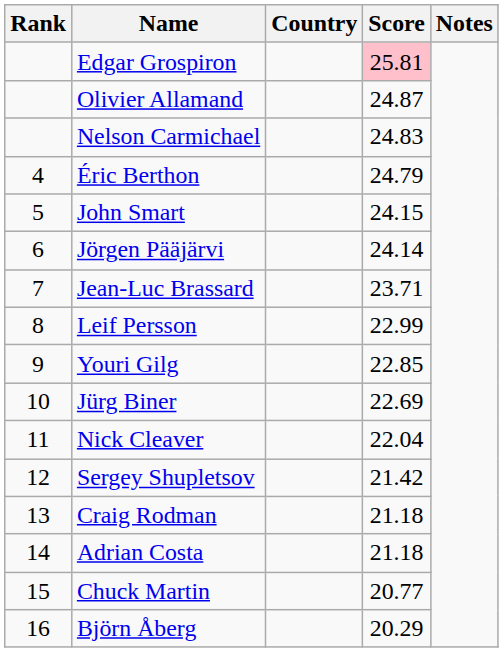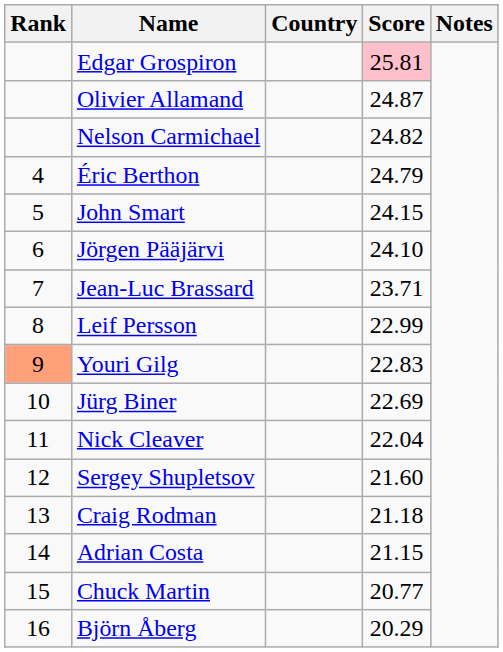 <table class="wikitable sortable" style="text-align:center">
 <tr>
 <th>Rank</th>
 <th>Name</th>
 <th>Country</th>
 <th>Score</th>
 <th>Notes</th>
 </tr>
 <tr>
 <td></td>
 <td align=left><a href='#'>Edgar Grospiron</a></td>
 <td align=left></td>
 <td style="background: pink;">25.81</td>
 </tr>
 <tr>
 <td></td>
 <td align=left><a href='#'>Olivier Allamand</a></td>
 <td align=left></td>
 <td>24.87</td>
 </tr>
 <tr>
 <td></td>
 <td align=left><a href='#'>Nelson Carmichael</a></td>
 <td align=left></td>
-<td>24.83</td>
+<td>24.82</td>
 </tr>
 <tr>
 <td>4</td>
 <td align=left><a href='#'>Éric Berthon</a></td>
 <td align=left></td>
 <td>24.79</td>
 </tr>
 <tr>
 <td>5</td>
 <td align=left><a href='#'>John Smart</a></td>
 <td align=left></td>
 <td>24.15</td>
 </tr>
 <tr>
 <td>6</td>
 <td align=left><a href='#'>Jörgen Pääjärvi</a></td>
 <td align=left></td>
-<td>24.14</td>
+<td>24.10</td>
 </tr>
 <tr>
 <td>7</td>
 <td align=left><a href='#'>Jean-Luc Brassard</a></td>
 <td align=left></td>
 <td>23.71</td>
 </tr>
 <tr>
 <td>8</td>
 <td align=left><a href='#'>Leif Persson</a></td>
 <td align=left></td>
 <td>22.99</td>
 </tr>
 <tr>
-<td>9</td>
+<td style="background: lightsalmon;">9</td>
 <td align=left><a href='#'>Youri Gilg</a></td>
 <td align=left></td>
-<td>22.85</td>
+<td>22.83</td>
 </tr>
 <tr>
 <td>10</td>
 <td align=left><a href='#'>Jürg Biner</a></td>
 <td align=left></td>
 <td>22.69</td>
 </tr>
 <tr>
 <td>11</td>
 <td align=left><a href='#'>Nick Cleaver</a></td>
 <td align=left></td>
 <td>22.04</td>
 </tr>
 <tr>
 <td>12</td>
 <td align=left><a href='#'>Sergey Shupletsov</a></td>
 <td align=left></td>
-<td>21.42</td>
+<td>21.60</td>
 </tr>
 <tr>
 <td>13</td>
 <td align=left><a href='#'>Craig Rodman</a></td>
 <td align=left></td>
 <td>21.18</td>
 </tr>
 <tr>
 <td>14</td>
 <td align=left><a href='#'>Adrian Costa</a></td>
 <td align=left></td>
-<td>21.18</td>
+<td>21.15</td>
 </tr>
 <tr>
 <td>15</td>
 <td align=left><a href='#'>Chuck Martin</a></td>
 <td align=left></td>
 <td>20.77</td>
 </tr>
 <tr>
 <td>16</td>
 <td align=left><a href='#'>Björn Åberg</a></td>
 <td align=left></td>
 <td>20.29</td>
 </tr>
 </table>
